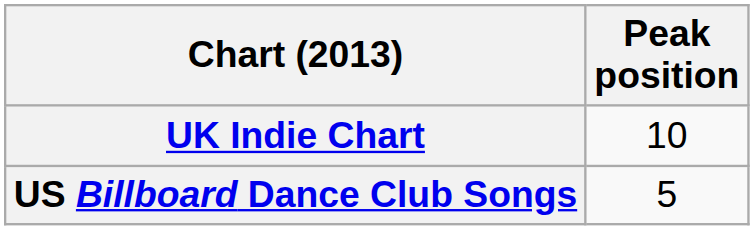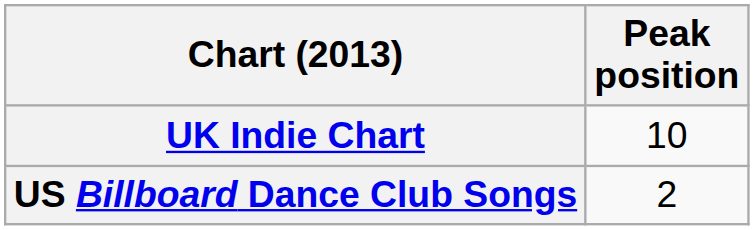 <table class="wikitable sortable plainrowheaders">
 <tr>
 <th scope="col">Chart (2013)</th>
 <th scope="col">Peak<br>position</th>
 </tr>
 <tr>
 <th scope="row"><a href='#'>UK Indie Chart</a></th>
 <td style="text-align:center;">10</td>
 </tr>
 <tr>
 <th scope="row">US <a href='#'><em>Billboard</em> Dance Club Songs</a></th>
-<td style="text-align:center;">5</td>
+<td style="text-align:center;">2</td>
 </tr>
 </table>
